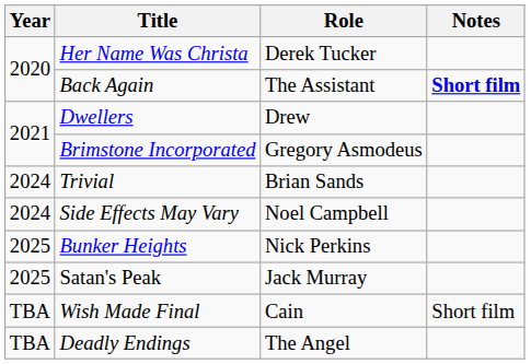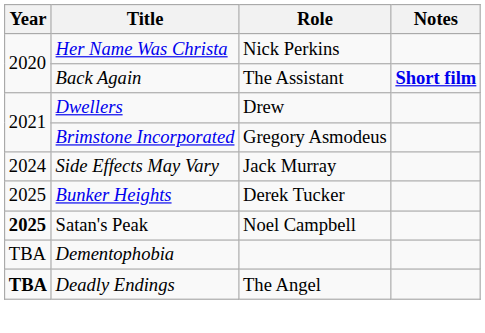 <table class="wikitable">
 <tr>
 <th>Year</th>
 <th>Title</th>
 <th>Role</th>
 <th>Notes</th>
 </tr>
 <tr>
 <td rowspan="2">2020</td>
 <td><em><a href='#'>Her Name Was Christa</a></em></td>
-<td>Derek Tucker</td>
+<td>Nick Perkins</td>
 <td></td>
 </tr>
 <tr>
 <td><em>Back Again</em></td>
 <td>The Assistant</td>
 <td><strong><a href='#'>Short film</a></strong></td>
 </tr>
 <tr>
 <td rowspan="2">2021</td>
 <td><a href='#'><em>Dwellers</em></a></td>
 <td>Drew</td>
 <td></td>
 </tr>
 <tr>
 <td><em><a href='#'>Brimstone Incorporated</a></em></td>
 <td>Gregory Asmodeus</td>
 <td></td>
 </tr>
 <tr>
 <td>2024</td>
-<td><em>Trivial</em></td>
-<td>Brian Sands</td>
-<td></td>
-</tr>
-<tr>
-<td>2024</td>
 <td><em>Side Effects May Vary</em></td>
-<td>Noel Campbell</td>
+<td>Jack Murray</td>
 <td></td>
 </tr>
 <tr>
 <td>2025</td>
 <td><em><a href='#'>Bunker Heights</a></em></td>
-<td>Nick Perkins</td>
+<td>Derek Tucker</td>
 <td></td>
 </tr>
 <tr>
-<td>2025</td>
+<td><strong>2025</strong></td>
 <td>Satan's Peak</td>
-<td>Jack Murray</td>
+<td>Noel Campbell</td>
 <td></td>
 </tr>
 <tr>
 <td>TBA</td>
-<td><em>Wish Made Final</em></td>
-<td>Cain</td>
-<td>Short film</td>
+<td><em>Dementophobia</em></td>
+<td></td>
+<td></td>
 </tr>
 <tr>
-<td>TBA</td>
+<td><strong>TBA</strong></td>
 <td><em>Deadly Endings</em></td>
 <td>The Angel</td>
 <td></td>
 </tr>
 </table>
